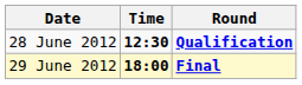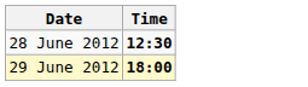 <table class="wikitable">
 <tr>
 <th>Date</th>
 <th>Time</th>
-<th>Round</th>
 </tr>
 <tr>
 <td>28 June 2012</td>
 <td><strong>12:30</strong></td>
-<td><strong><a href='#'>Qualification</a></strong></td>
 </tr>
 <tr style=background:lemonchiffon>
 <td>29 June 2012</td>
 <td><strong>18:00</strong></td>
-<td><strong><a href='#'>Final</a></strong></td>
 </tr>
 </table>
